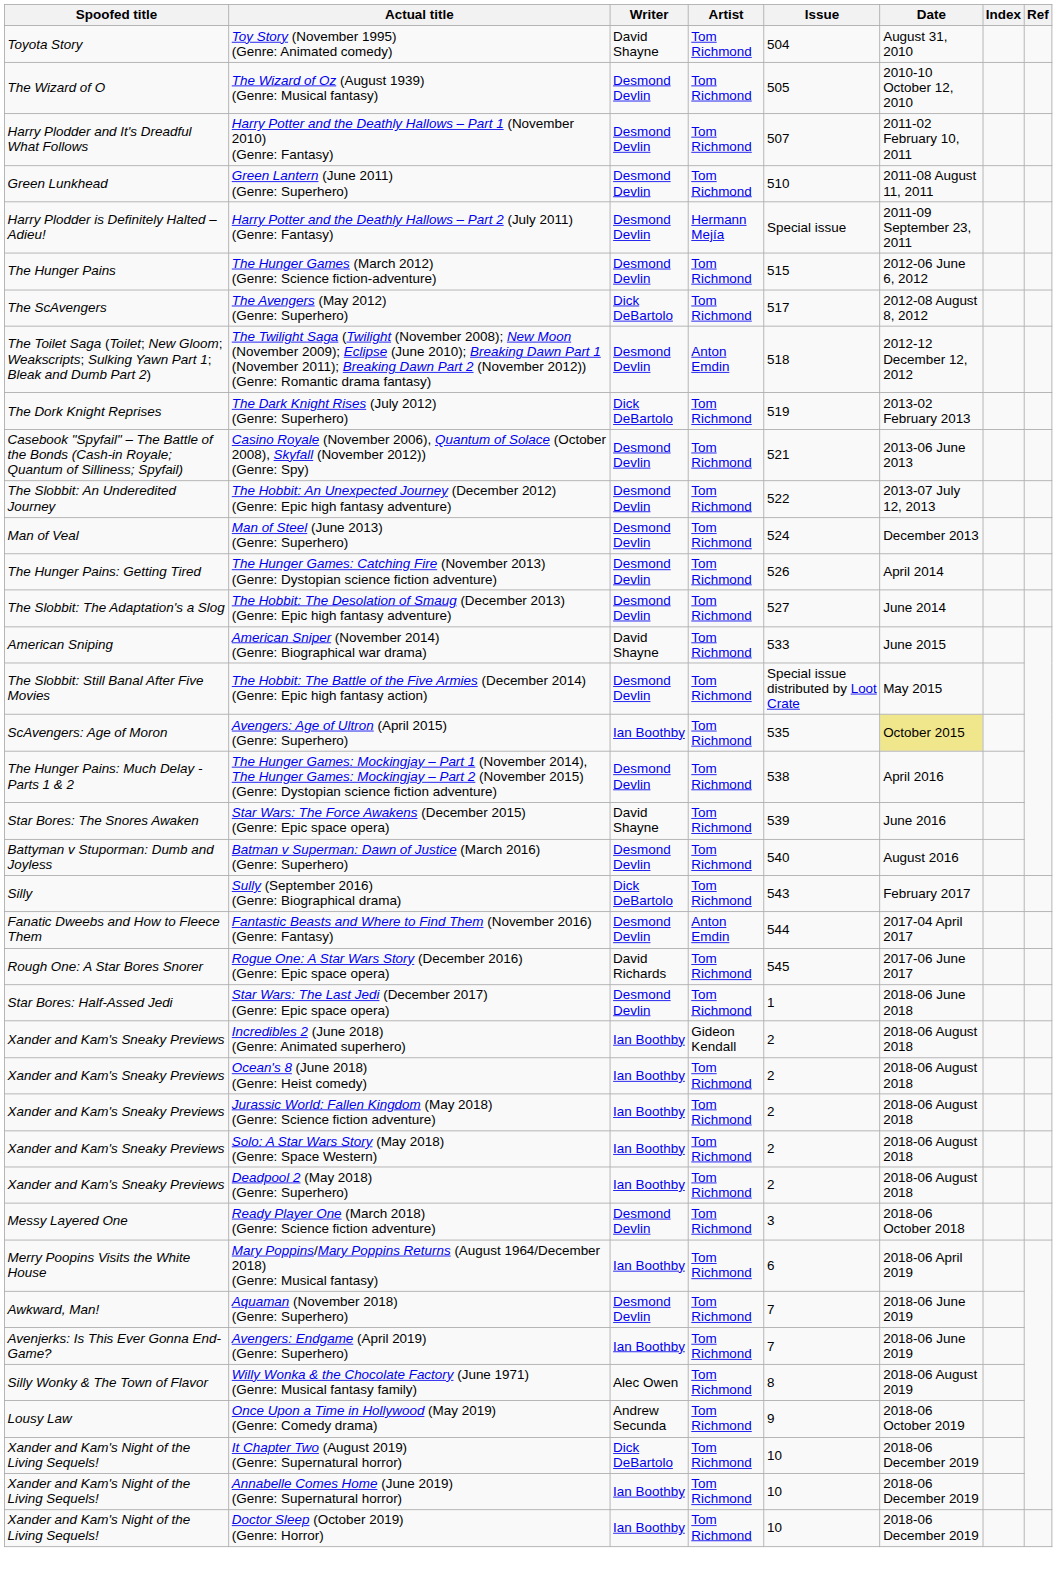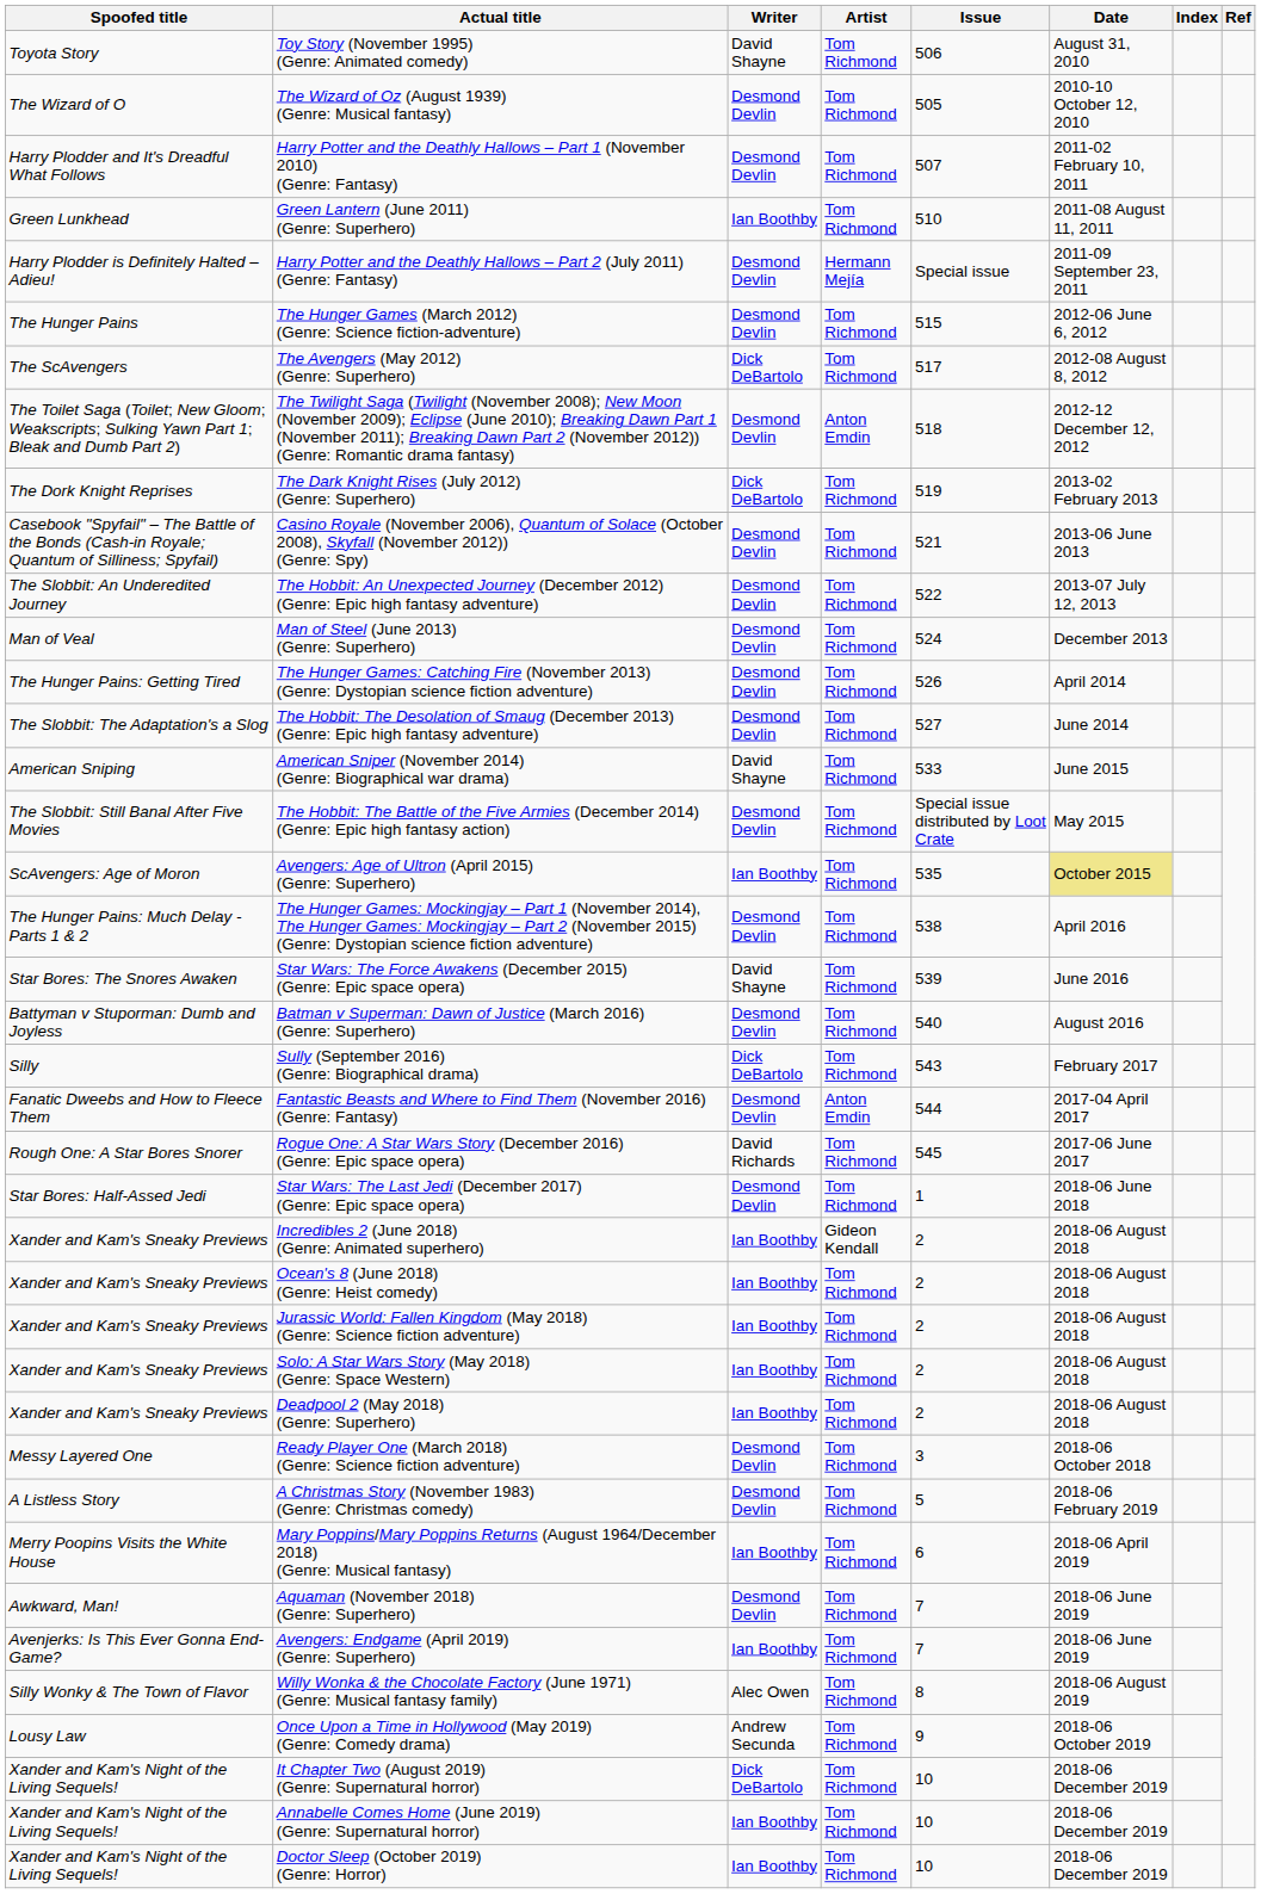 <table class="wikitable sortable">
 <tr>
 <th><strong>Spoofed title</strong></th>
 <th><strong>Actual title</strong></th>
 <th><strong>Writer</strong></th>
 <th><strong>Artist</strong></th>
 <th><strong>Issue</strong></th>
 <th><strong>Date</strong></th>
 <th><strong>Index</strong></th>
 <th><strong>Ref</strong></th>
 </tr>
 <tr>
 <td><em>Toyota Story</em></td>
 <td><em><a href='#'>Toy Story</a></em>  (November 1995)<br>(Genre: Animated comedy)</td>
 <td>David Shayne</td>
 <td><a href='#'>Tom Richmond</a></td>
-<td>504</td>
+<td>506</td>
 <td>August 31, 2010</td>
 <td></td>
 </tr>
 <tr>
 <td><em>The Wizard of O</em></td>
 <td><em><a href='#'>The Wizard of Oz</a></em> (August 1939)<br>(Genre: Musical fantasy)</td>
 <td><a href='#'>Desmond Devlin</a></td>
 <td><a href='#'>Tom Richmond</a></td>
 <td>505</td>
 <td><span>2010-10</span> October 12, 2010</td>
 <td></td>
 <td></td>
 </tr>
 <tr>
 <td><em>Harry Plodder and It's Dreadful What Follows</em></td>
 <td><em><a href='#'>Harry Potter and the Deathly Hallows – Part 1</a></em> (November 2010)<br>(Genre: Fantasy)</td>
 <td><a href='#'>Desmond Devlin</a></td>
 <td><a href='#'>Tom Richmond</a></td>
 <td>507</td>
 <td><span>2011-02</span> February 10, 2011</td>
 <td></td>
 <td></td>
 </tr>
 <tr>
 <td><em>Green Lunkhead</em></td>
 <td><em><a href='#'>Green Lantern</a></em> (June 2011)<br>(Genre: Superhero)</td>
-<td><a href='#'>Desmond Devlin</a></td>
+<td><a href='#'>Ian Boothby</a></td>
 <td><a href='#'>Tom Richmond</a></td>
 <td>510</td>
 <td><span>2011-08</span> August 11, 2011</td>
 <td></td>
 <td></td>
 </tr>
 <tr>
 <td><em>Harry Plodder is Definitely Halted – Adieu!</em></td>
 <td><em><a href='#'>Harry Potter and the Deathly Hallows – Part 2</a></em> (July 2011)<br>(Genre: Fantasy)</td>
 <td><a href='#'>Desmond Devlin</a></td>
 <td><a href='#'>Hermann Mejía</a></td>
 <td>Special issue</td>
 <td><span>2011-09</span> September 23, 2011</td>
 <td></td>
 <td></td>
 </tr>
 <tr>
 <td><em>The Hunger Pains</em></td>
 <td><em><a href='#'>The Hunger Games</a></em> (March 2012)<br>(Genre: Science fiction-adventure)</td>
 <td><a href='#'>Desmond Devlin</a></td>
 <td><a href='#'>Tom Richmond</a></td>
 <td>515</td>
 <td><span>2012-06</span> June 6, 2012</td>
 <td></td>
 <td></td>
 </tr>
 <tr>
 <td><em>The ScAvengers</em></td>
 <td><em><a href='#'>The Avengers</a></em> (May 2012)<br>(Genre: Superhero)</td>
 <td><a href='#'>Dick DeBartolo</a></td>
 <td><a href='#'>Tom Richmond</a></td>
 <td>517</td>
 <td><span>2012-08</span> August 8, 2012</td>
 <td></td>
 <td></td>
 </tr>
 <tr>
 <td><em>The Toilet Saga</em> (<em>Toilet</em>; <em>New Gloom</em>; <em>Weakscripts</em>; <em>Sulking Yawn Part 1</em>; <em>Bleak and Dumb Part 2</em>)</td>
 <td><em><a href='#'>The Twilight Saga</a></em> (<em><a href='#'>Twilight</a></em> (November 2008); <em><a href='#'>New Moon</a></em> (November 2009); <em><a href='#'>Eclipse</a></em> (June 2010); <em><a href='#'>Breaking Dawn Part 1</a></em> (November 2011); <em><a href='#'>Breaking Dawn Part 2</a></em> (November 2012))<br>(Genre: Romantic drama fantasy)</td>
 <td><a href='#'>Desmond Devlin</a></td>
 <td><a href='#'>Anton Emdin</a></td>
 <td>518</td>
 <td><span>2012-12</span> December 12, 2012</td>
 <td></td>
 <td></td>
 </tr>
 <tr>
 <td><em>The Dork Knight Reprises</em></td>
 <td><em><a href='#'>The Dark Knight Rises</a></em> (July 2012)<br>(Genre: Superhero)</td>
 <td><a href='#'>Dick DeBartolo</a></td>
 <td><a href='#'>Tom Richmond</a></td>
 <td>519</td>
 <td><span>2013-02</span> February 2013</td>
 <td></td>
 <td></td>
 </tr>
 <tr>
 <td><em>Casebook "Spyfail" – The Battle of the Bonds (Cash-in Royale; Quantum of Silliness; Spyfail)</em></td>
 <td><em><a href='#'>Casino Royale</a></em> (November 2006), <em><a href='#'>Quantum of Solace</a></em> (October 2008), <em><a href='#'>Skyfall</a></em> (November 2012))<br>(Genre: Spy)</td>
 <td><a href='#'>Desmond Devlin</a></td>
 <td><a href='#'>Tom Richmond</a></td>
 <td>521</td>
 <td><span>2013-06</span> June 2013</td>
 <td></td>
 <td></td>
 </tr>
 <tr>
 <td><em>The Slobbit: An Underedited Journey</em></td>
 <td><em><a href='#'>The Hobbit: An Unexpected Journey</a></em> (December 2012)<br>(Genre: Epic high fantasy adventure)</td>
 <td><a href='#'>Desmond Devlin</a></td>
 <td><a href='#'>Tom Richmond</a></td>
 <td>522</td>
 <td><span>2013-07</span> July 12, 2013</td>
 <td></td>
 <td></td>
 </tr>
 <tr>
 <td><em>Man of Veal</em></td>
 <td><em><a href='#'>Man of Steel</a></em> (June 2013)<br>(Genre: Superhero)</td>
 <td><a href='#'>Desmond Devlin</a></td>
 <td><a href='#'>Tom Richmond</a></td>
 <td>524</td>
 <td>December 2013</td>
 <td></td>
 <td></td>
 </tr>
 <tr>
 <td><em>The Hunger Pains: Getting Tired</em></td>
 <td><em><a href='#'>The Hunger Games: Catching Fire</a></em> (November 2013)<br>(Genre: Dystopian science fiction adventure)</td>
 <td><a href='#'>Desmond Devlin</a></td>
 <td><a href='#'>Tom Richmond</a></td>
 <td>526</td>
 <td>April 2014</td>
 <td></td>
 <td></td>
 </tr>
 <tr>
 <td><em>The Slobbit: The Adaptation's a Slog</em></td>
 <td><em><a href='#'>The Hobbit: The Desolation of Smaug</a></em> (December 2013)<br>(Genre: Epic high fantasy adventure)</td>
 <td><a href='#'>Desmond Devlin</a></td>
 <td><a href='#'>Tom Richmond</a></td>
 <td>527</td>
 <td>June 2014</td>
 <td></td>
 <td></td>
 </tr>
 <tr>
 <td><em>American Sniping</em></td>
 <td><em><a href='#'>American Sniper</a></em> (November 2014)<br>(Genre: Biographical war drama)</td>
 <td>David Shayne</td>
 <td><a href='#'>Tom Richmond</a></td>
 <td>533</td>
 <td>June 2015</td>
 <td></td>
 </tr>
 <tr>
 <td><em>The Slobbit: Still Banal After Five Movies</em></td>
 <td><em><a href='#'>The Hobbit: The Battle of the Five Armies</a></em> (December 2014)<br>(Genre: Epic high fantasy action)</td>
 <td><a href='#'>Desmond Devlin</a></td>
 <td><a href='#'>Tom Richmond</a></td>
 <td>Special issue distributed by <a href='#'>Loot Crate</a></td>
 <td>May 2015</td>
 <td></td>
 </tr>
 <tr>
 <td><em>ScAvengers: Age of Moron</em> </td>
 <td><em><a href='#'>Avengers: Age of Ultron</a></em> (April 2015)<br>(Genre: Superhero)</td>
 <td><a href='#'>Ian Boothby</a></td>
 <td><a href='#'>Tom Richmond</a></td>
 <td>535 </td>
 <td style="background: khaki;">October 2015</td>
 <td></td>
 </tr>
 <tr>
 <td><em>The Hunger Pains: Much Delay - Parts 1 & 2</em> </td>
 <td><em><a href='#'>The Hunger Games: Mockingjay – Part 1</a></em> (November 2014), <em><a href='#'>The Hunger Games: Mockingjay – Part 2</a></em>  (November 2015)<br>(Genre: Dystopian science fiction adventure)</td>
 <td><a href='#'>Desmond Devlin</a></td>
 <td><a href='#'>Tom Richmond</a></td>
 <td>538 </td>
 <td>April 2016</td>
 <td></td>
 </tr>
 <tr>
 <td><em>Star Bores: The Snores Awaken</em> </td>
 <td><em><a href='#'>Star Wars: The Force Awakens</a></em> (December 2015)<br>(Genre: Epic space opera)</td>
 <td>David Shayne</td>
 <td><a href='#'>Tom Richmond</a></td>
 <td>539 </td>
 <td>June 2016</td>
 <td></td>
 </tr>
 <tr>
 <td><em>Battyman v Stuporman: Dumb and Joyless</em> </td>
 <td><em><a href='#'>Batman v Superman: Dawn of Justice</a></em>  (March 2016)<br>(Genre: Superhero)</td>
 <td><a href='#'>Desmond Devlin</a></td>
 <td><a href='#'>Tom Richmond</a></td>
 <td>540</td>
 <td>August 2016</td>
 <td></td>
 </tr>
 <tr>
 <td><em>Silly</em> </td>
 <td><em><a href='#'>Sully</a></em>  (September 2016)<br>(Genre: Biographical drama)</td>
 <td><a href='#'>Dick DeBartolo</a></td>
 <td><a href='#'>Tom Richmond</a></td>
 <td>543</td>
 <td>February 2017</td>
 <td></td>
 <td></td>
 </tr>
 <tr>
 <td><em>Fanatic Dweebs and How to Fleece Them</em></td>
 <td><em><a href='#'>Fantastic Beasts and Where to Find Them</a></em> (November 2016)<br>(Genre: Fantasy)</td>
 <td><a href='#'>Desmond Devlin</a></td>
 <td><a href='#'>Anton Emdin</a></td>
 <td>544</td>
 <td><span>2017-04</span> April 2017</td>
 <td></td>
 <td></td>
 </tr>
 <tr>
 <td><em>Rough One: A Star Bores Snorer</em></td>
 <td><em><a href='#'>Rogue One: A Star Wars Story</a></em> (December 2016)<br>(Genre: Epic space opera)</td>
 <td>David Richards</td>
 <td><a href='#'>Tom Richmond</a></td>
 <td>545</td>
 <td><span>2017-06</span> June 2017</td>
 <td></td>
 <td></td>
 </tr>
 <tr>
 <td><em>Star Bores: Half-Assed Jedi</em></td>
 <td><em><a href='#'>Star Wars: The Last Jedi</a></em> (December 2017)<br>(Genre: Epic space opera)</td>
 <td><a href='#'>Desmond Devlin</a></td>
 <td><a href='#'>Tom Richmond</a></td>
 <td>1</td>
 <td><span>2018-06</span> June 2018</td>
 <td></td>
 <td></td>
 </tr>
 <tr>
 <td><em>Xander and Kam's Sneaky Previews</em></td>
 <td><em><a href='#'>Incredibles 2</a></em> (June 2018)<br>(Genre: Animated superhero)</td>
 <td><a href='#'>Ian Boothby</a></td>
 <td>Gideon Kendall</td>
 <td>2</td>
 <td><span>2018-06</span> August 2018</td>
 <td></td>
 <td></td>
 </tr>
 <tr>
 <td><em>Xander and Kam's Sneaky Previews</em></td>
 <td><em><a href='#'>Ocean's 8</a></em> (June 2018)<br>(Genre: Heist comedy)</td>
 <td><a href='#'>Ian Boothby</a></td>
 <td><a href='#'>Tom Richmond</a></td>
 <td>2</td>
 <td><span>2018-06</span> August 2018</td>
 <td></td>
 <td></td>
 </tr>
 <tr>
 <td><em>Xander and Kam's Sneaky Previews</em></td>
 <td><em><a href='#'>Jurassic World: Fallen Kingdom</a></em> (May 2018)<br>(Genre: Science fiction adventure)</td>
 <td><a href='#'>Ian Boothby</a></td>
 <td><a href='#'>Tom Richmond</a></td>
 <td>2</td>
 <td><span>2018-06</span> August 2018</td>
 <td></td>
 <td></td>
 </tr>
 <tr>
 <td><em>Xander and Kam's Sneaky Previews</em></td>
 <td><em><a href='#'>Solo: A Star Wars Story</a></em> (May 2018)<br>(Genre: Space Western)</td>
 <td><a href='#'>Ian Boothby</a></td>
 <td><a href='#'>Tom Richmond</a></td>
 <td>2</td>
 <td><span>2018-06</span> August 2018</td>
 <td></td>
 <td></td>
 </tr>
 <tr>
 <td><em>Xander and Kam's Sneaky Previews</em></td>
 <td><em><a href='#'>Deadpool 2</a></em> (May 2018)<br>(Genre: Superhero)</td>
 <td><a href='#'>Ian Boothby</a></td>
 <td><a href='#'>Tom Richmond</a></td>
 <td>2</td>
 <td><span>2018-06</span> August 2018</td>
 <td></td>
 <td></td>
 </tr>
 <tr>
 <td><em>Messy Layered One</em></td>
 <td><em><a href='#'>Ready Player One</a></em> (March 2018)<br>(Genre: Science fiction adventure)</td>
 <td><a href='#'>Desmond Devlin</a></td>
 <td><a href='#'>Tom Richmond</a></td>
 <td>3</td>
 <td><span>2018-06</span> October 2018</td>
 <td></td>
 <td></td>
 </tr>
 <tr>
+<td><em>A Listless Story</em></td>
+<td><em><a href='#'>A Christmas Story</a></em> (November 1983)<br>(Genre: Christmas comedy)</td>
+<td><a href='#'>Desmond Devlin</a></td>
+<td><a href='#'>Tom Richmond</a></td>
+<td>5</td>
+<td><span>2018-06</span> February 2019</td>
+<td></td>
+<td></td>
+</tr>
+<tr>
 <td><em>Merry Poopins Visits the White House</em></td>
 <td><em><a href='#'>Mary Poppins</a></em>/<em><a href='#'>Mary Poppins Returns</a></em> (August 1964/December 2018)<br>(Genre: Musical fantasy)</td>
 <td><a href='#'>Ian Boothby</a></td>
 <td><a href='#'>Tom Richmond</a></td>
 <td>6</td>
 <td><span>2018-06</span> April 2019</td>
 <td></td>
 </tr>
 <tr>
 <td><em>Awkward, Man!</em></td>
 <td><em><a href='#'>Aquaman</a></em> (November 2018)<br>(Genre: Superhero)</td>
 <td><a href='#'>Desmond Devlin</a></td>
 <td><a href='#'>Tom Richmond</a></td>
 <td>7</td>
 <td><span>2018-06</span> June 2019</td>
 <td></td>
 </tr>
 <tr>
 <td><em>Avenjerks: Is This Ever Gonna End-Game?</em></td>
 <td><em><a href='#'>Avengers: Endgame</a></em> (April 2019)<br>(Genre: Superhero)</td>
 <td><a href='#'>Ian Boothby</a></td>
 <td><a href='#'>Tom Richmond</a></td>
 <td>7</td>
 <td><span>2018-06</span> June 2019</td>
 <td></td>
 </tr>
 <tr>
 <td><em>Silly Wonky & The Town of Flavor</em></td>
 <td><em><a href='#'>Willy Wonka & the Chocolate Factory</a></em> (June 1971)<br>(Genre: Musical fantasy family)</td>
 <td>Alec Owen</td>
 <td><a href='#'>Tom Richmond</a></td>
 <td>8</td>
 <td><span>2018-06</span> August 2019</td>
 <td></td>
 </tr>
 <tr>
 <td><em>Lousy Law</em></td>
 <td><em><a href='#'>Once Upon a Time in Hollywood</a></em> (May 2019)<br>(Genre: Comedy drama)</td>
 <td>Andrew Secunda</td>
 <td><a href='#'>Tom Richmond</a></td>
 <td>9</td>
 <td><span>2018-06</span> October 2019</td>
 <td></td>
 </tr>
 <tr>
 <td><em>Xander and Kam's Night of the Living Sequels!</em></td>
 <td><em><a href='#'>It Chapter Two</a></em> (August 2019)<br>(Genre: Supernatural horror)</td>
 <td><a href='#'>Dick DeBartolo</a></td>
 <td><a href='#'>Tom Richmond</a></td>
 <td>10</td>
 <td><span>2018-06</span> December 2019</td>
 <td></td>
 </tr>
 <tr>
 <td><em>Xander and Kam's Night of the Living Sequels!</em></td>
 <td><em><a href='#'>Annabelle Comes Home</a></em> (June 2019)<br>(Genre: Supernatural horror)</td>
 <td><a href='#'>Ian Boothby</a></td>
 <td><a href='#'>Tom Richmond</a></td>
 <td>10</td>
 <td><span>2018-06</span> December 2019</td>
 <td></td>
 </tr>
 <tr>
 <td><em>Xander and Kam's Night of the Living Sequels!</em></td>
 <td><em><a href='#'>Doctor Sleep</a></em> (October 2019)<br>(Genre: Horror)</td>
 <td><a href='#'>Ian Boothby</a></td>
 <td><a href='#'>Tom Richmond</a></td>
 <td>10</td>
 <td><span>2018-06</span> December 2019</td>
 <td></td>
 <td></td>
 </tr>
 </table>
